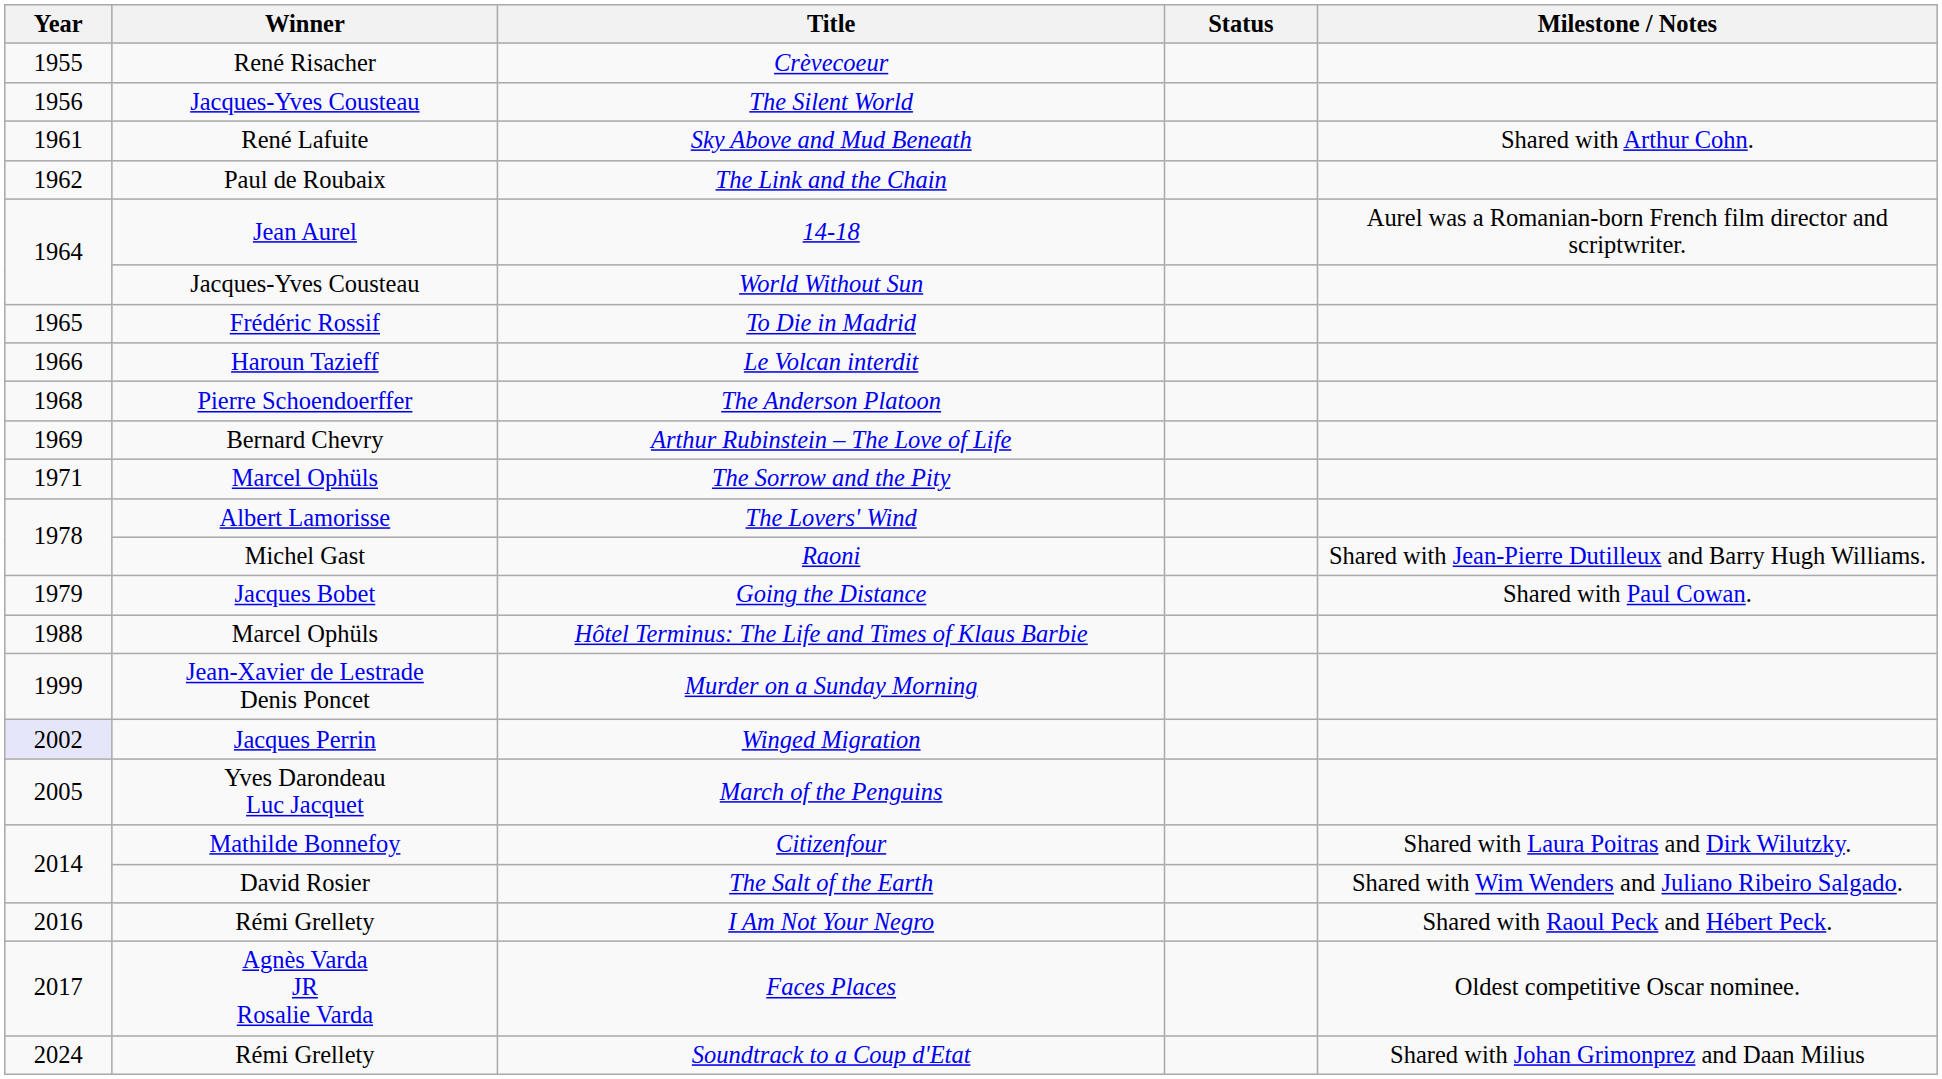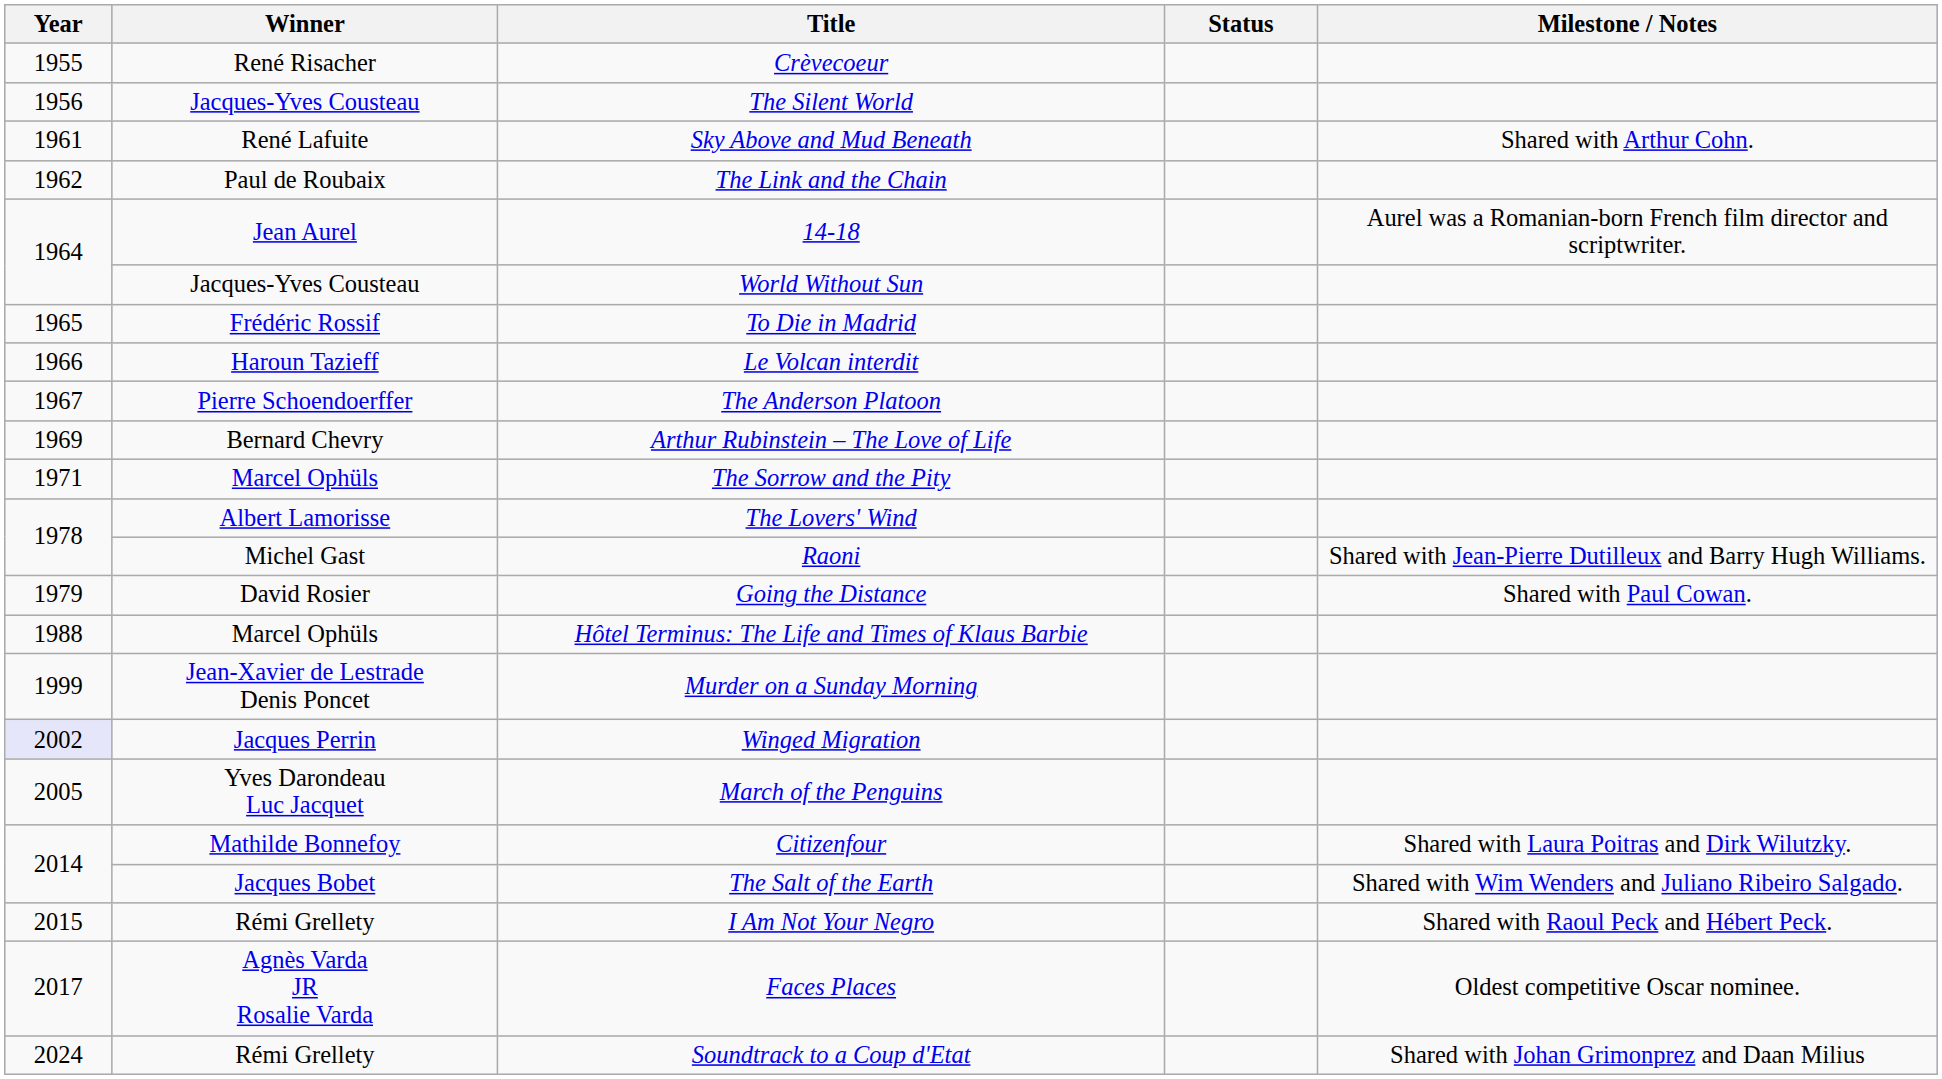 <table class="wikitable" style="text-align: center" width="100%" cellpadding="5">
 <tr>
 <th width="50">Year</th>
 <th width="200">Winner</th>
 <th width="350">Title</th>
 <th width="75">Status</th>
 <th width="325">Milestone / Notes</th>
 </tr>
 <tr>
 <td>1955</td>
 <td>René Risacher</td>
 <td><a href='#'><em>Crèvecoeur</em></a></td>
 <td></td>
 <td></td>
 </tr>
 <tr>
 <td>1956</td>
 <td><a href='#'>Jacques-Yves Cousteau</a></td>
 <td><em><a href='#'>The Silent World</a></em></td>
 <td></td>
 <td></td>
 </tr>
 <tr>
 <td>1961</td>
 <td>René Lafuite</td>
 <td><em><a href='#'>Sky Above and Mud Beneath</a></em></td>
 <td></td>
 <td>Shared with <a href='#'>Arthur Cohn</a>.</td>
 </tr>
 <tr>
 <td>1962</td>
 <td>Paul de Roubaix</td>
 <td><em><a href='#'>The Link and the Chain</a></em></td>
 <td></td>
 <td></td>
 </tr>
 <tr>
 <td rowspan="2">1964</td>
 <td><a href='#'>Jean Aurel</a></td>
 <td><em><a href='#'>14-18</a></em></td>
 <td></td>
 <td>Aurel was a Romanian-born French film director and scriptwriter.</td>
 </tr>
 <tr>
 <td>Jacques-Yves Cousteau</td>
 <td><em><a href='#'>World Without Sun</a></em></td>
 <td></td>
 <td></td>
 </tr>
 <tr>
 <td>1965</td>
 <td><a href='#'>Frédéric Rossif</a></td>
 <td><em><a href='#'>To Die in Madrid</a></em></td>
 <td></td>
 <td></td>
 </tr>
 <tr>
 <td>1966</td>
 <td><a href='#'>Haroun Tazieff</a></td>
 <td><em><a href='#'>Le Volcan interdit</a></em></td>
 <td></td>
 <td></td>
 </tr>
 <tr>
-<td>1968</td>
+<td>1967</td>
 <td><a href='#'>Pierre Schoendoerffer</a></td>
 <td><em><a href='#'>The Anderson Platoon</a></em></td>
 <td></td>
 <td></td>
 </tr>
 <tr>
 <td>1969</td>
 <td>Bernard Chevry</td>
 <td><em><a href='#'>Arthur Rubinstein – The Love of Life</a></em></td>
 <td></td>
 <td></td>
 </tr>
 <tr>
 <td>1971</td>
 <td><a href='#'>Marcel Ophüls</a></td>
 <td><em><a href='#'>The Sorrow and the Pity</a></em></td>
 <td></td>
 <td></td>
 </tr>
 <tr>
 <td rowspan="2">1978</td>
 <td><a href='#'>Albert Lamorisse</a></td>
 <td><em><a href='#'>The Lovers' Wind</a></em></td>
 <td></td>
 <td></td>
 </tr>
 <tr>
 <td>Michel Gast</td>
 <td><em><a href='#'>Raoni</a></em></td>
 <td></td>
 <td>Shared with <a href='#'>Jean-Pierre Dutilleux</a> and Barry Hugh Williams.</td>
 </tr>
 <tr>
 <td>1979</td>
-<td><a href='#'>Jacques Bobet</a></td>
+<td>David Rosier</td>
 <td><a href='#'><em>Going the Distance</em></a></td>
 <td></td>
 <td>Shared with <a href='#'>Paul Cowan</a>.</td>
 </tr>
 <tr>
 <td>1988</td>
 <td>Marcel Ophüls</td>
 <td><em><a href='#'>Hôtel Terminus: The Life and Times of Klaus Barbie</a></em></td>
 <td></td>
 <td></td>
 </tr>
 <tr>
 <td align="center">1999</td>
 <td><a href='#'>Jean-Xavier de Lestrade</a><br>Denis Poncet</td>
 <td><em><a href='#'>Murder on a Sunday Morning</a></em></td>
 <td></td>
 <td></td>
 </tr>
 <tr>
 <td align="center" style="background: lavender;">2002</td>
 <td><a href='#'>Jacques Perrin</a></td>
 <td><em><a href='#'>Winged Migration</a></em></td>
 <td></td>
 <td></td>
 </tr>
 <tr>
 <td align="center">2005</td>
 <td>Yves Darondeau<br><a href='#'>Luc Jacquet</a></td>
 <td><em><a href='#'>March of the Penguins</a></em></td>
 <td></td>
 <td></td>
 </tr>
 <tr>
 <td rowspan="2">2014</td>
 <td><a href='#'>Mathilde Bonnefoy</a></td>
 <td><em><a href='#'>Citizenfour</a></em></td>
 <td></td>
 <td>Shared with <a href='#'>Laura Poitras</a> and <a href='#'>Dirk Wilutzky</a>.</td>
 </tr>
 <tr>
-<td>David Rosier</td>
+<td><a href='#'>Jacques Bobet</a></td>
 <td><a href='#'><em>The Salt of the Earth</em></a></td>
 <td></td>
 <td>Shared with <a href='#'>Wim Wenders</a> and <a href='#'>Juliano Ribeiro Salgado</a>.</td>
 </tr>
 <tr>
-<td>2016</td>
+<td>2015</td>
 <td>Rémi Grellety</td>
 <td><em><a href='#'>I Am Not Your Negro</a></em></td>
 <td></td>
 <td>Shared with <a href='#'>Raoul Peck</a> and <a href='#'>Hébert Peck</a>.</td>
 </tr>
 <tr>
 <td>2017</td>
 <td><a href='#'>Agnès Varda</a><br><a href='#'>JR</a><br><a href='#'>Rosalie Varda</a></td>
 <td><em><a href='#'>Faces Places</a></em></td>
 <td></td>
 <td>Oldest competitive Oscar nominee.</td>
 </tr>
 <tr>
 <td>2024</td>
 <td>Rémi Grellety</td>
 <td><em><a href='#'>Soundtrack to a Coup d'Etat</a></em></td>
 <td></td>
 <td>Shared with <a href='#'>Johan Grimonprez</a> and Daan Milius</td>
 </tr>
 </table>
